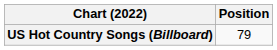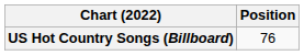 <table class="wikitable sortable plainrowheaders" style="text-align:center">
 <tr>
 <th scope="col">Chart (2022)</th>
 <th scope="col">Position</th>
 </tr>
 <tr>
 <th scope="row">US Hot Country Songs (<em>Billboard</em>)</th>
-<td>79</td>
+<td>76</td>
 </tr>
 </table>
